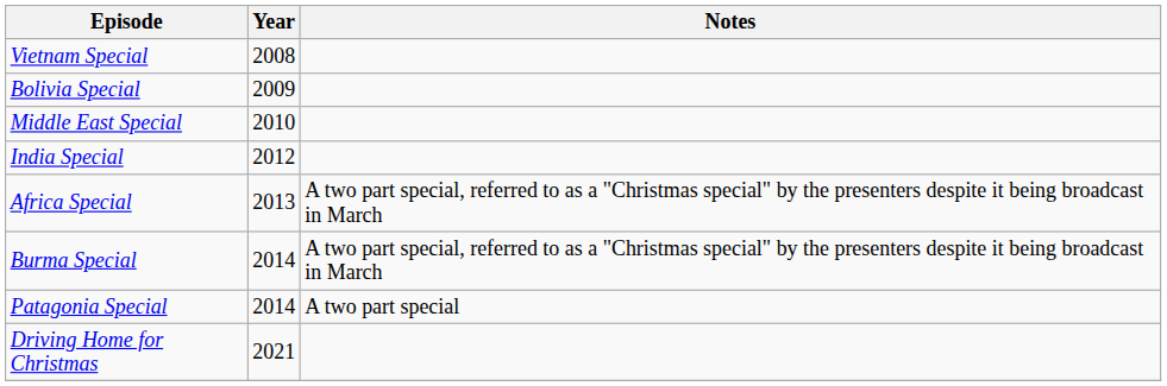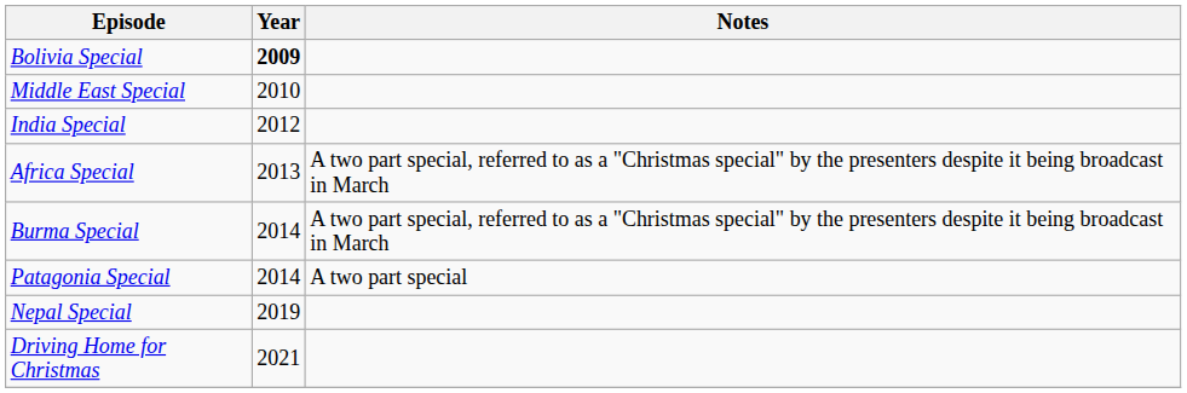 <table class="wikitable sortable">
 <tr>
 <th>Episode</th>
 <th>Year</th>
 <th>Notes</th>
 </tr>
 <tr>
-<td><em><a href='#'>Vietnam Special</a></em></td>
-<td>2008</td>
-<td></td>
-</tr>
-<tr>
 <td><em><a href='#'>Bolivia Special</a></em></td>
-<td>2009</td>
+<td><strong>2009</strong></td>
 <td></td>
 </tr>
 <tr>
 <td><em><a href='#'>Middle East Special</a></em></td>
 <td>2010</td>
 <td></td>
 </tr>
 <tr>
 <td><em><a href='#'>India Special</a></em></td>
 <td>2012</td>
 <td></td>
 </tr>
 <tr>
 <td><em><a href='#'>Africa Special</a></em></td>
 <td>2013</td>
 <td>A two part special, referred to as a "Christmas special" by the presenters despite it being broadcast in March</td>
 </tr>
 <tr>
 <td><em><a href='#'>Burma Special</a></em></td>
 <td>2014</td>
 <td>A two part special, referred to as a "Christmas special" by the presenters despite it being broadcast in March</td>
 </tr>
 <tr>
 <td><em><a href='#'>Patagonia Special</a></em></td>
 <td>2014</td>
 <td>A two part special</td>
 </tr>
 <tr>
+<td><em><a href='#'>Nepal Special</a></em></td>
+<td>2019</td>
+<td></td>
+</tr>
+<tr>
 <td><em><a href='#'>Driving Home for Christmas</a></em></td>
 <td>2021</td>
 <td></td>
 </tr>
 <tr>
 </tr>
 </table>
